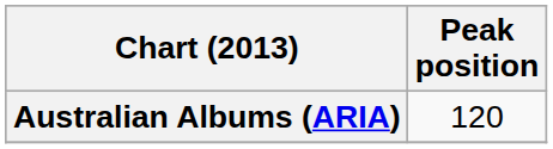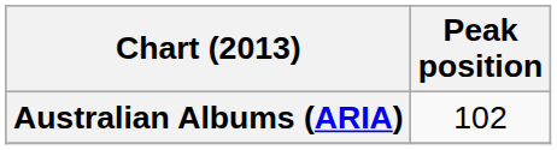 <table class="wikitable sortable plainrowheaders">
 <tr>
 <th scope="col">Chart (2013)</th>
 <th scope="col">Peak<br>position</th>
 </tr>
 <tr>
 <th scope="row">Australian Albums (<a href='#'>ARIA</a>)</th>
-<td align="center">120</td>
+<td align="center">102</td>
 </tr>
 <tr>
 </tr>
 <tr>
 </tr>
 <tr>
 </tr>
 </table>
